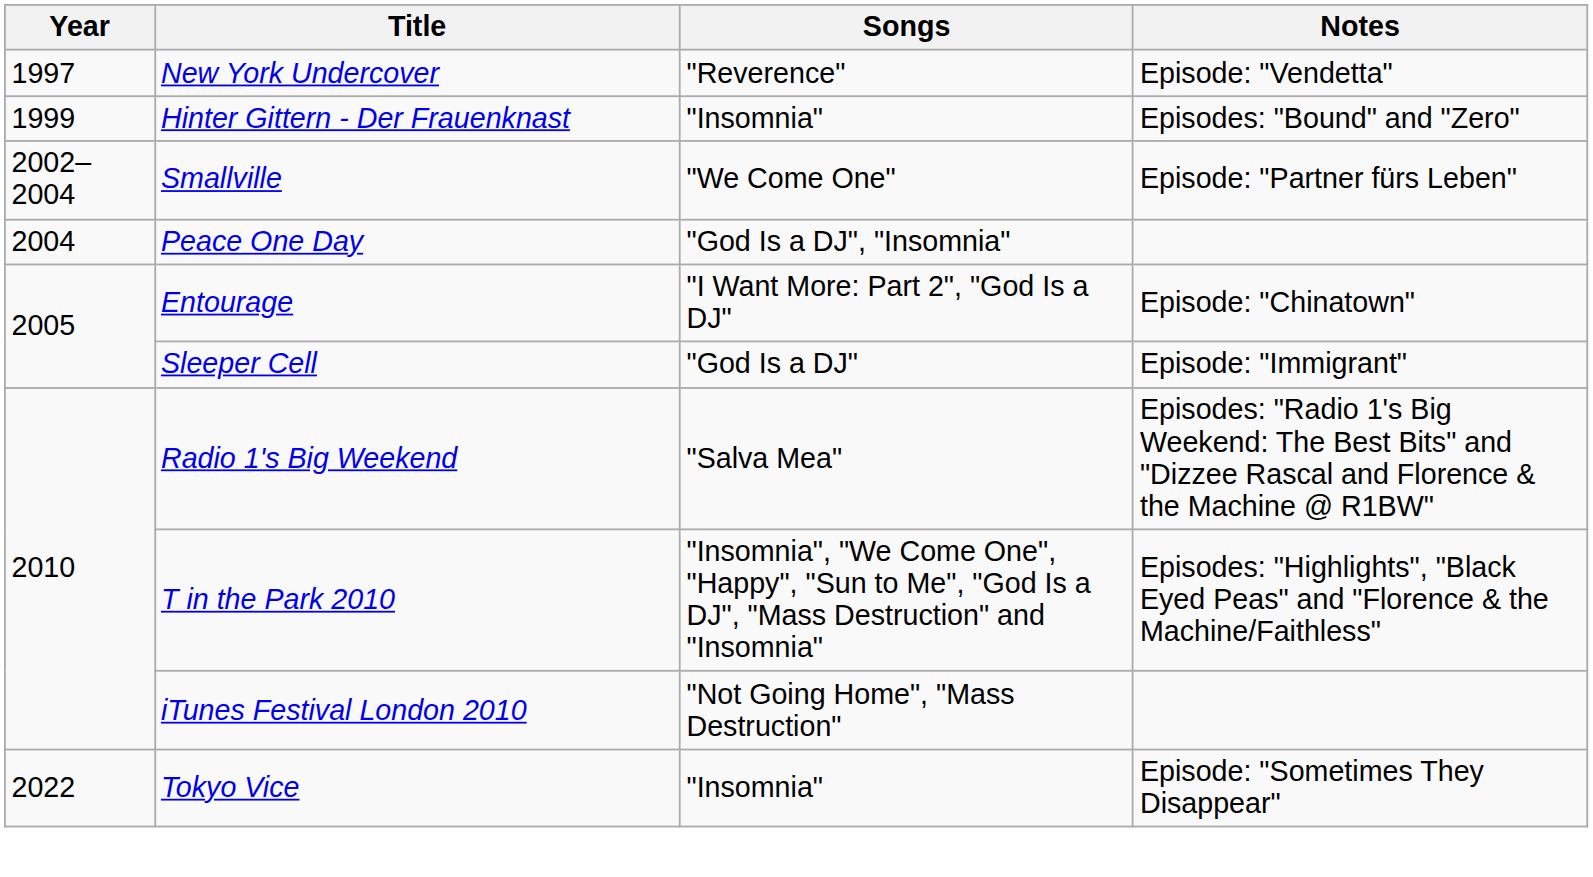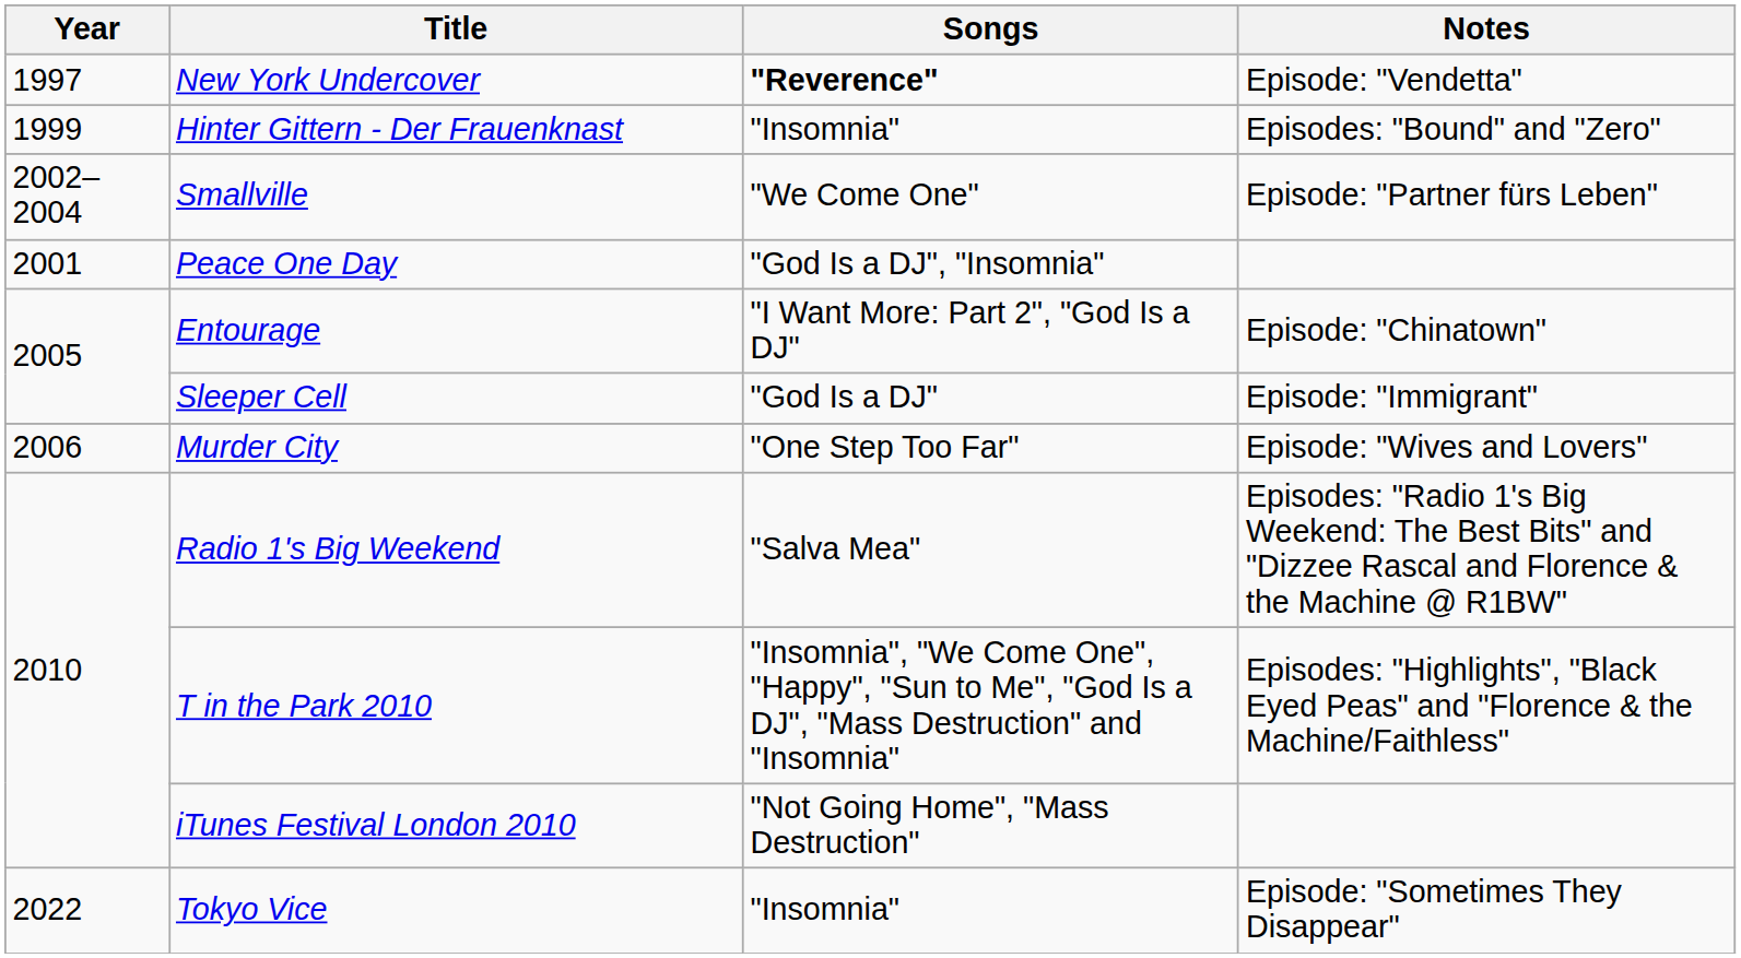 <table class="wikitable sortable" width=70%>
 <tr>
 <th width="30">Year</th>
 <th width="175">Title</th>
 <th width="150">Songs</th>
 <th width="150">Notes</th>
 </tr>
 <tr>
 <td>1997</td>
 <td><em><a href='#'>New York Undercover</a></em></td>
-<td>"Reverence"</td>
+<td><strong>"Reverence"</strong></td>
 <td>Episode: "Vendetta"</td>
 </tr>
 <tr>
 <td>1999</td>
 <td><em><a href='#'>Hinter Gittern - Der Frauenknast</a></em></td>
 <td>"Insomnia"</td>
 <td>Episodes: "Bound" and "Zero"</td>
 </tr>
 <tr>
 <td>2002–2004</td>
 <td><em><a href='#'>Smallville</a></em></td>
 <td>"We Come One"</td>
 <td>Episode: "Partner fürs Leben"</td>
 </tr>
 <tr>
-<td>2004</td>
+<td>2001</td>
 <td><em><a href='#'>Peace One Day</a></em></td>
 <td>"God Is a DJ", "Insomnia"</td>
 <td></td>
 </tr>
 <tr>
 <td rowspan="2">2005</td>
 <td><em><a href='#'>Entourage</a></em></td>
 <td>"I Want More: Part 2", "God Is a DJ"</td>
 <td>Episode: "Chinatown"</td>
 </tr>
 <tr>
 <td><em><a href='#'>Sleeper Cell</a></em></td>
 <td>"God Is a DJ"</td>
 <td>Episode: "Immigrant"</td>
+</tr>
+<tr>
+<td>2006</td>
+<td><em><a href='#'>Murder City</a></em></td>
+<td>"One Step Too Far"</td>
+<td>Episode: "Wives and Lovers"</td>
 </tr>
 <tr>
 <td rowspan="3">2010</td>
 <td><em><a href='#'>Radio 1's Big Weekend</a></em></td>
 <td>"Salva Mea"</td>
 <td>Episodes: "Radio 1's Big Weekend: The Best Bits" and "Dizzee Rascal and Florence & the Machine @ R1BW"</td>
 </tr>
 <tr>
 <td><em><a href='#'>T in the Park 2010</a></em></td>
 <td>"Insomnia", "We Come One", "Happy", "Sun to Me", "God Is a DJ", "Mass Destruction" and "Insomnia"</td>
 <td>Episodes: "Highlights", "Black Eyed Peas" and "Florence & the Machine/Faithless"</td>
 </tr>
 <tr>
 <td><em><a href='#'>iTunes Festival London 2010</a></em></td>
 <td>"Not Going Home", "Mass Destruction"</td>
 <td></td>
 </tr>
 <tr>
 <td>2022</td>
 <td><em><a href='#'>Tokyo Vice</a></em></td>
 <td>"Insomnia"</td>
 <td>Episode: "Sometimes They Disappear"</td>
 </tr>
 </table>
